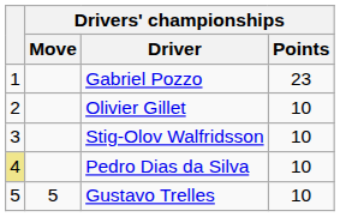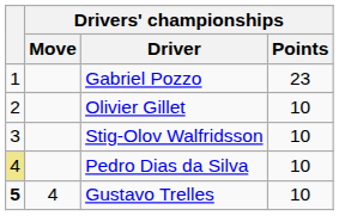 <table class="wikitable" style="font-size:85%;">
 <tr>
 <th rowspan="2"></th>
 <th colspan="3">Drivers' championships</th>
 </tr>
 <tr>
 <th>Move</th>
 <th>Driver</th>
 <th>Points</th>
 </tr>
 <tr>
 <td align="center">1</td>
 <td align="center"></td>
 <td> <a href='#'>Gabriel Pozzo</a></td>
 <td align="center">23</td>
 </tr>
 <tr>
 <td align="center">2</td>
 <td align="center"></td>
 <td> <a href='#'>Olivier Gillet</a></td>
 <td align="center">10</td>
 </tr>
 <tr>
 <td align="center">3</td>
 <td align="center"></td>
 <td> <a href='#'>Stig-Olov Walfridsson</a></td>
 <td align="center">10</td>
 </tr>
 <tr>
 <td align="center" style="background: khaki;">4</td>
 <td align="center"></td>
 <td> <a href='#'>Pedro Dias da Silva</a></td>
 <td align="center">10</td>
 </tr>
 <tr>
-<td align="center">5</td>
-<td align="center"> 5</td>
+<td align="center"><strong>5</strong></td>
+<td align="center"> 4</td>
 <td> <a href='#'>Gustavo Trelles</a></td>
 <td align="center">10</td>
 </tr>
 </table>
